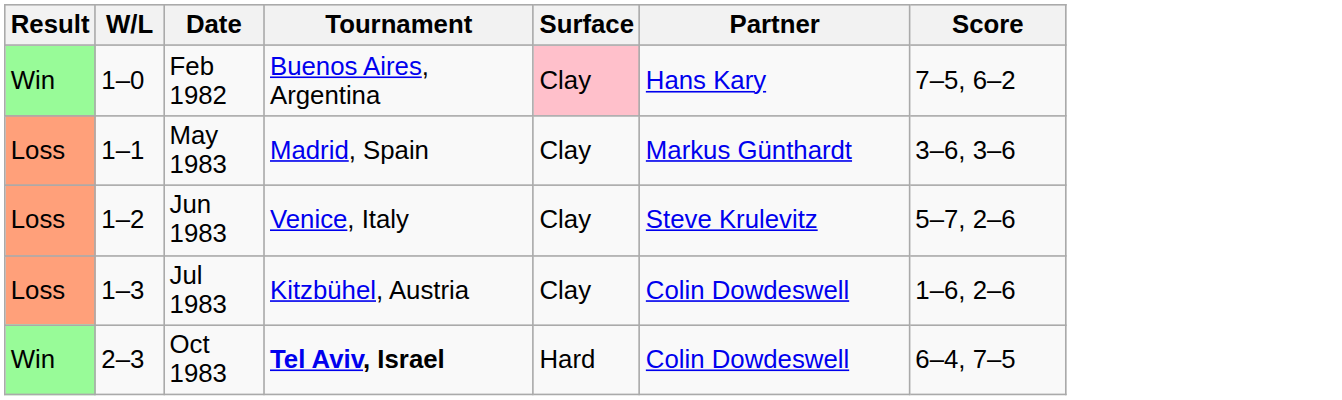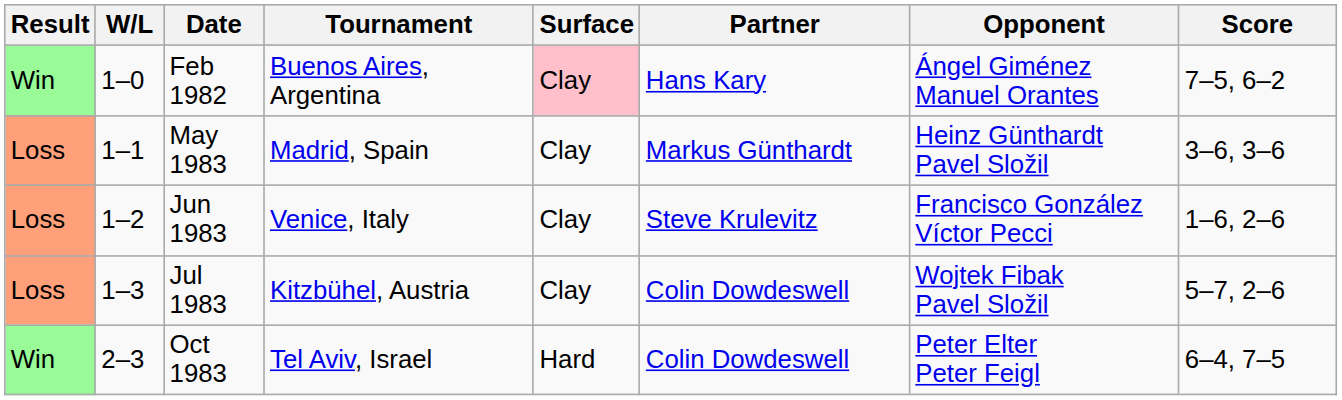 <table class="sortable wikitable">
 <tr>
 <th style="width:40px">Result</th>
 <th style="width:35px" class="unsortable">W/L</th>
 <th style="width:55px">Date</th>
 <th style="width:160px">Tournament</th>
 <th style="width:50px">Surface</th>
 <th style="width:160px">Partner</th>
+<th style="width:160px">Opponent</th>
 <th style="width:90px" class="unsortable">Score</th>
 </tr>
 <tr>
 <td style="background:#98fb98;">Win</td>
 <td>1–0</td>
 <td>Feb 1982</td>
 <td><a href='#'>Buenos Aires</a>, Argentina</td>
 <td style="background: pink;">Clay</td>
 <td> <a href='#'>Hans Kary</a></td>
+<td> <a href='#'>Ángel Giménez</a> <br>  <a href='#'>Manuel Orantes</a></td>
 <td>7–5, 6–2</td>
 </tr>
 <tr>
 <td style="background:#ffa07a;">Loss</td>
 <td>1–1</td>
 <td>May 1983</td>
 <td><a href='#'>Madrid</a>, Spain</td>
 <td>Clay</td>
 <td> <a href='#'>Markus Günthardt</a></td>
+<td> <a href='#'>Heinz Günthardt</a> <br>  <a href='#'>Pavel Složil</a></td>
 <td>3–6, 3–6</td>
 </tr>
 <tr>
 <td style="background:#ffa07a;">Loss</td>
 <td>1–2</td>
 <td>Jun 1983</td>
 <td><a href='#'>Venice</a>, Italy</td>
 <td>Clay</td>
 <td> <a href='#'>Steve Krulevitz</a></td>
-<td>5–7, 2–6</td>
+<td> <a href='#'>Francisco González</a> <br>  <a href='#'>Víctor Pecci</a></td>
+<td>1–6, 2–6</td>
 </tr>
 <tr>
 <td style="background:#ffa07a;">Loss</td>
 <td>1–3</td>
 <td>Jul 1983</td>
 <td><a href='#'>Kitzbühel</a>, Austria</td>
 <td>Clay</td>
 <td> <a href='#'>Colin Dowdeswell</a></td>
-<td>1–6, 2–6</td>
+<td> <a href='#'>Wojtek Fibak</a> <br>  <a href='#'>Pavel Složil</a></td>
+<td>5–7, 2–6</td>
 </tr>
 <tr>
 <td style="background:#98fb98;">Win</td>
 <td>2–3</td>
 <td>Oct 1983</td>
-<td><strong><a href='#'>Tel Aviv</a>, Israel</strong></td>
+<td><a href='#'>Tel Aviv</a>, Israel</td>
 <td>Hard</td>
 <td> <a href='#'>Colin Dowdeswell</a></td>
+<td> <a href='#'>Peter Elter</a> <br>  <a href='#'>Peter Feigl</a></td>
 <td>6–4, 7–5</td>
 </tr>
 </table>
